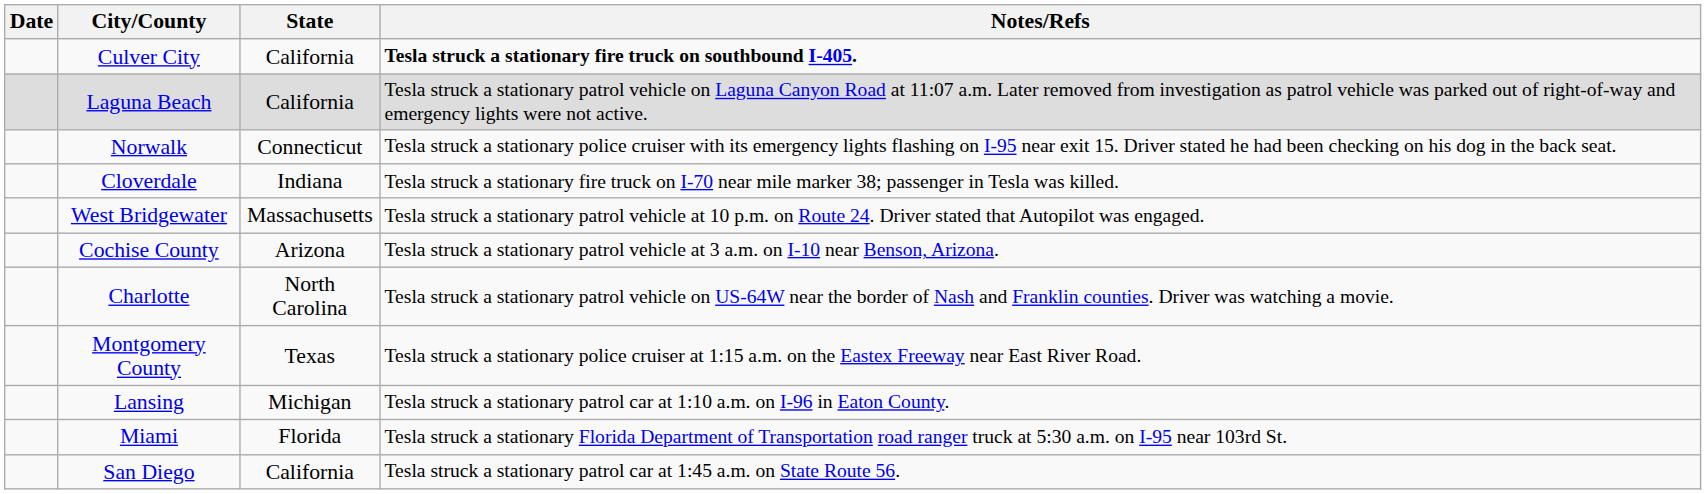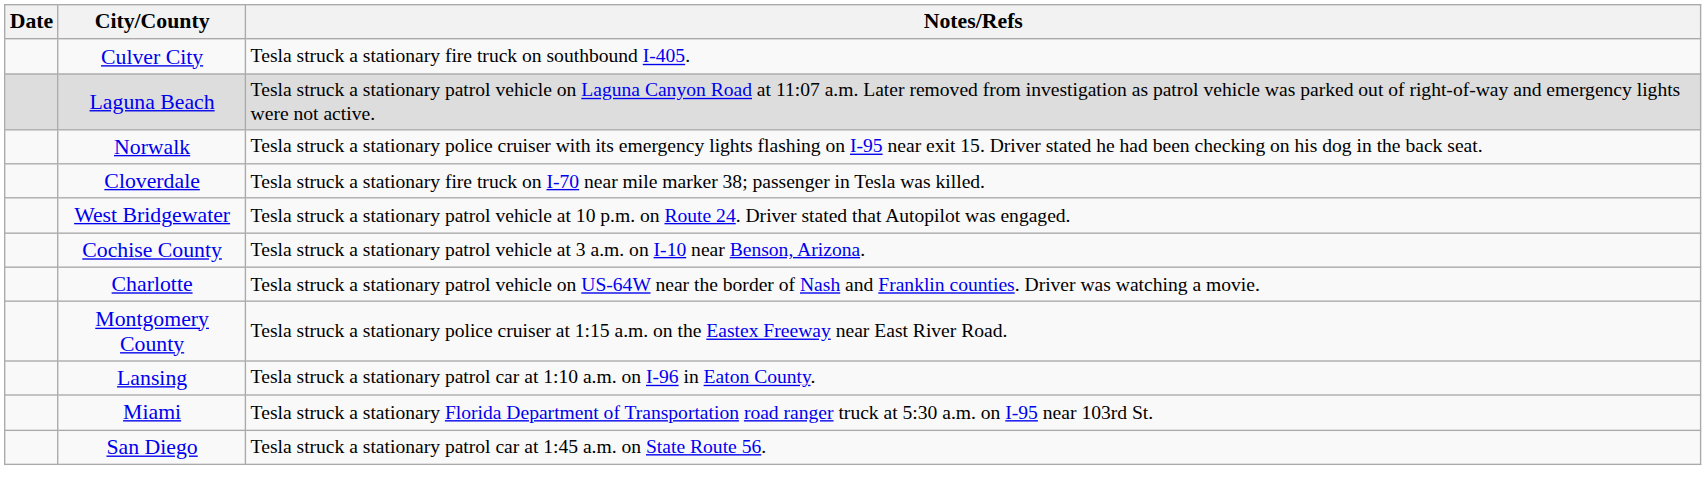 <table class="wikitable sortable" style="font-size:100%;text-align:center;">
 <tr>
 <th>Date</th>
 <th>City/County</th>
-<th>State</th>
 <th class="unsortable">Notes/Refs</th>
 </tr>
 <tr>
 <td></td>
 <td><a href='#'>Culver City</a></td>
-<td>California</td>
-<td style="font-size:90%;text-align:left;"><strong>Tesla struck a stationary fire truck on southbound <a href='#'>I-405</a>.</strong></td>
+<td style="font-size:90%;text-align:left;">Tesla struck a stationary fire truck on southbound <a href='#'>I-405</a>.</td>
 </tr>
 <tr style="background:#ddd;">
 <td></td>
 <td><a href='#'>Laguna Beach</a></td>
-<td>California</td>
 <td style="font-size:90%;text-align:left;">Tesla struck a stationary patrol vehicle on <a href='#'>Laguna Canyon Road</a> at 11:07 a.m. Later removed from investigation as patrol vehicle was parked out of right-of-way and emergency lights were not active.</td>
 </tr>
 <tr>
 <td></td>
 <td><a href='#'>Norwalk</a></td>
-<td>Connecticut</td>
 <td style="font-size:90%;text-align:left;">Tesla struck a stationary police cruiser with its emergency lights flashing on <a href='#'>I-95</a> near exit 15. Driver stated he had been checking on his dog in the back seat.</td>
 </tr>
 <tr>
 <td></td>
 <td><a href='#'>Cloverdale</a></td>
-<td>Indiana</td>
 <td style="font-size:90%;text-align:left;">Tesla struck a stationary fire truck on <a href='#'>I-70</a> near mile marker 38; passenger in Tesla was killed.</td>
 </tr>
 <tr>
 <td></td>
 <td><a href='#'>West Bridgewater</a></td>
-<td>Massachusetts</td>
 <td style="font-size:90%;text-align:left;">Tesla struck a stationary patrol vehicle at 10 p.m. on <a href='#'>Route 24</a>. Driver stated that Autopilot was engaged.</td>
 </tr>
 <tr>
 <td></td>
 <td><a href='#'>Cochise County</a></td>
-<td>Arizona</td>
 <td style="font-size:90%;text-align:left;">Tesla struck a stationary patrol vehicle at 3 a.m. on <a href='#'>I-10</a> near <a href='#'>Benson, Arizona</a>.</td>
 </tr>
 <tr>
 <td></td>
 <td><a href='#'>Charlotte</a></td>
-<td>North Carolina</td>
 <td style="font-size:90%;text-align:left;">Tesla struck a stationary patrol vehicle on <a href='#'>US-64W</a> near the border of <a href='#'>Nash</a> and <a href='#'>Franklin counties</a>. Driver was watching a movie.</td>
 </tr>
 <tr>
 <td></td>
 <td><a href='#'>Montgomery County</a></td>
-<td>Texas</td>
 <td style="font-size:90%;text-align:left;">Tesla struck a stationary police cruiser at 1:15 a.m. on the <a href='#'>Eastex Freeway</a> near East River Road.</td>
 </tr>
 <tr>
 <td></td>
 <td><a href='#'>Lansing</a></td>
-<td>Michigan</td>
 <td style="font-size:90%;text-align:left;">Tesla struck a stationary patrol car at 1:10 a.m. on <a href='#'>I-96</a> in <a href='#'>Eaton County</a>.</td>
 </tr>
 <tr>
 <td></td>
 <td><a href='#'>Miami</a></td>
-<td>Florida</td>
 <td style="font-size:90%;text-align:left;">Tesla struck a stationary <a href='#'>Florida Department of Transportation</a> <a href='#'>road ranger</a> truck at 5:30 a.m. on <a href='#'>I-95</a> near 103rd St.</td>
 </tr>
 <tr>
 <td></td>
 <td><a href='#'>San Diego</a></td>
-<td>California</td>
 <td style="font-size:90%;text-align:left;">Tesla struck a stationary patrol car at 1:45 a.m. on <a href='#'>State Route 56</a>.</td>
 </tr>
 </table>
